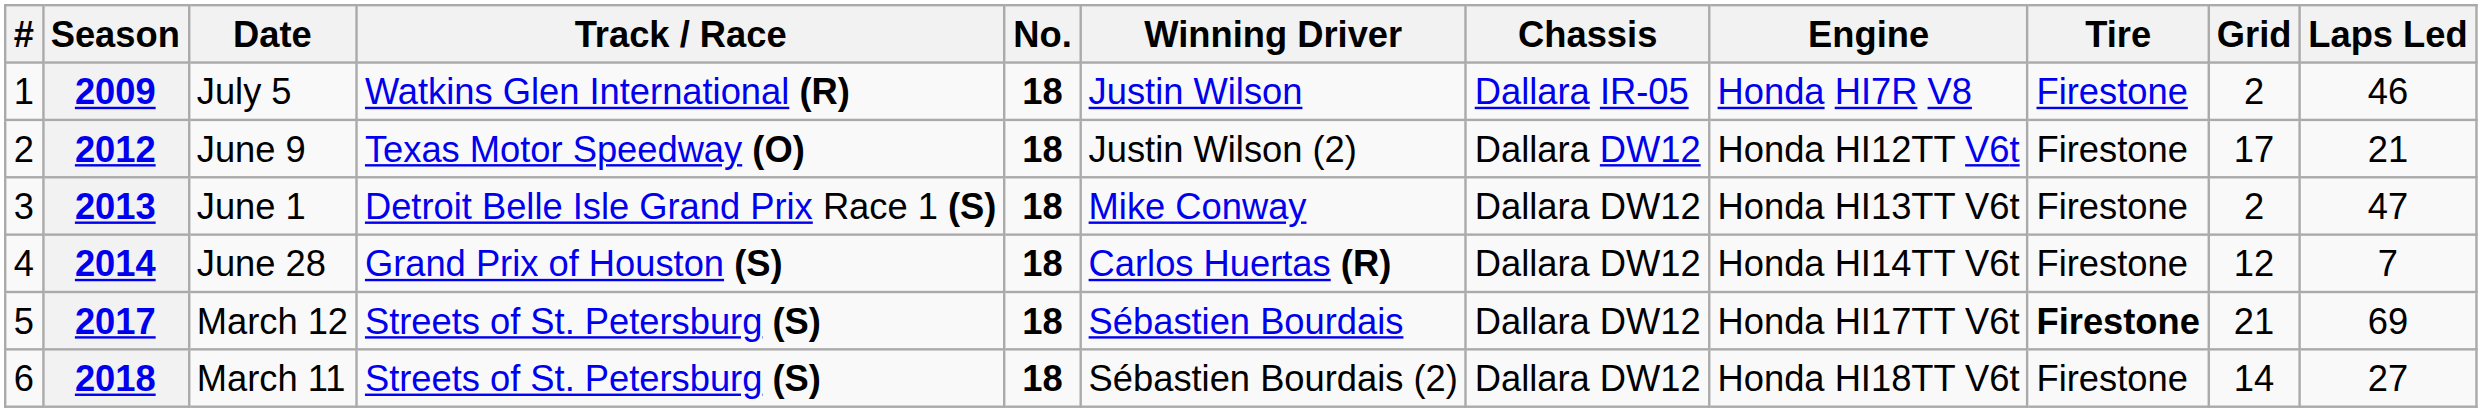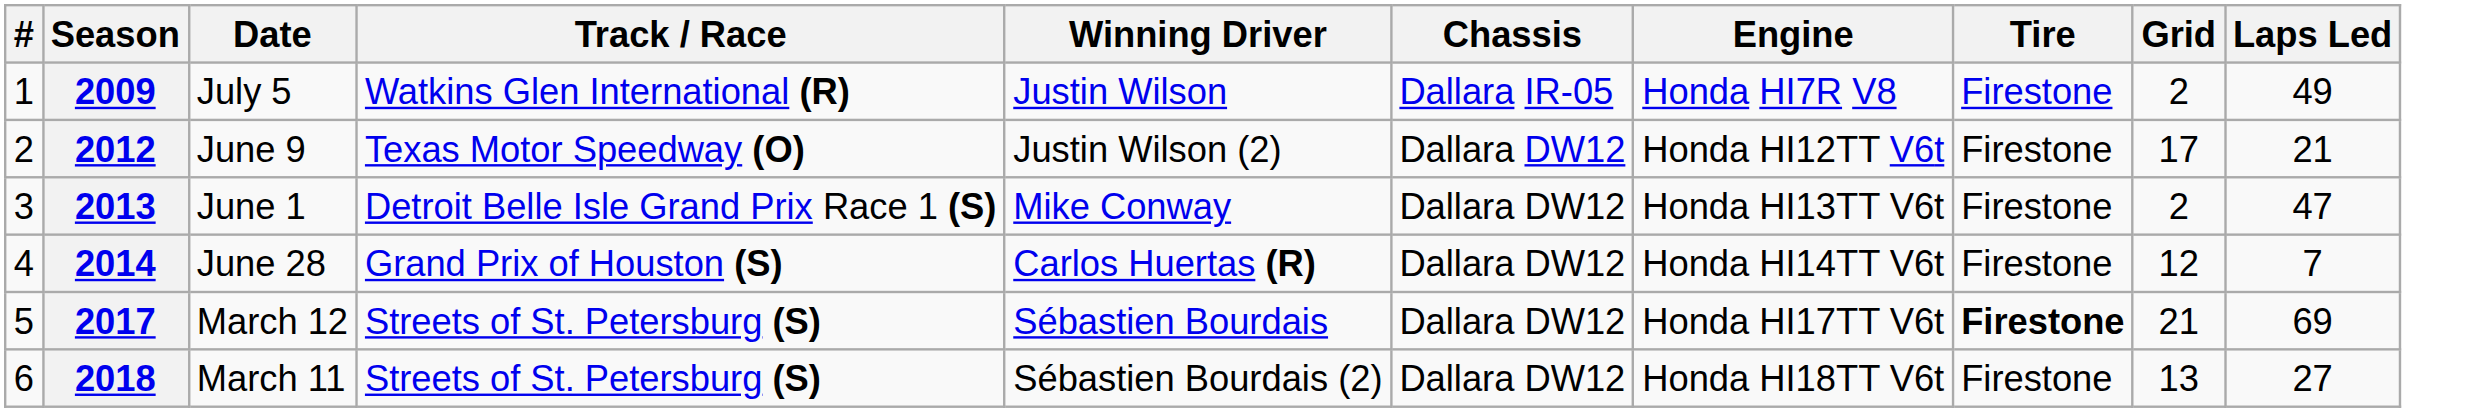 <table class="wikitable" style="font-size:95%;">
 <tr>
 <th>#</th>
 <th>Season</th>
 <th>Date</th>
 <th>Track / Race</th>
-<th>No.</th>
 <th>Winning Driver</th>
 <th>Chassis</th>
 <th>Engine</th>
 <th>Tire</th>
 <th>Grid</th>
 <th>Laps Led</th>
 </tr>
 <tr>
 <td align=center>1</td>
 <th><a href='#'>2009</a></th>
 <td>July 5</td>
 <td><a href='#'>Watkins Glen International</a> <strong>(R)</strong></td>
-<td align=center><strong>18</strong></td>
 <td> <a href='#'>Justin Wilson</a></td>
 <td><a href='#'>Dallara</a> <a href='#'>IR-05</a></td>
 <td><a href='#'>Honda</a> <a href='#'>HI7R</a> <a href='#'>V8</a></td>
 <td><a href='#'>Firestone</a></td>
 <td align=center>2</td>
-<td align=center>46</td>
+<td align=center>49</td>
 </tr>
 <tr>
 <td align=center>2</td>
 <th><a href='#'>2012</a></th>
 <td>June 9</td>
 <td><a href='#'>Texas Motor Speedway</a> <strong>(O)</strong></td>
-<td align=center><strong>18</strong></td>
 <td> Justin Wilson (2)</td>
 <td>Dallara <a href='#'>DW12</a></td>
 <td>Honda HI12TT <a href='#'>V6</a><a href='#'>t</a></td>
 <td>Firestone</td>
 <td align=center>17</td>
 <td align=center>21</td>
 </tr>
 <tr>
 <td align=center>3</td>
 <th><a href='#'>2013</a></th>
 <td>June 1</td>
 <td><a href='#'>Detroit Belle Isle Grand Prix</a> Race 1 <strong>(S)</strong></td>
-<td align=center><strong>18</strong></td>
 <td> <a href='#'>Mike Conway</a></td>
 <td>Dallara DW12</td>
 <td>Honda HI13TT V6t</td>
 <td>Firestone</td>
 <td align=center>2</td>
 <td align=center>47</td>
 </tr>
 <tr>
 <td align=center>4</td>
 <th><a href='#'>2014</a></th>
 <td>June 28</td>
 <td><a href='#'>Grand Prix of Houston</a> <strong>(S)</strong></td>
-<td align="center"><strong>18</strong></td>
 <td> <a href='#'>Carlos Huertas</a> <strong>(R)</strong></td>
 <td>Dallara DW12</td>
 <td>Honda HI14TT V6t</td>
 <td>Firestone</td>
 <td align=center>12</td>
 <td align=center>7</td>
 </tr>
 <tr>
 <td align=center>5</td>
 <th><a href='#'>2017</a></th>
 <td>March 12</td>
 <td><a href='#'>Streets of St. Petersburg</a> <strong>(S)</strong></td>
-<td align="center"><strong>18</strong></td>
 <td align="left"> <a href='#'>Sébastien Bourdais</a></td>
 <td>Dallara DW12</td>
 <td>Honda HI17TT V6t</td>
 <td><strong>Firestone</strong></td>
 <td align=center>21</td>
 <td align=center>69</td>
 </tr>
 <tr>
 <td align=center>6</td>
 <th><a href='#'>2018</a></th>
 <td>March 11</td>
 <td><a href='#'>Streets of St. Petersburg</a> <strong>(S)</strong></td>
-<td align="center"><strong>18</strong></td>
 <td align="left"> Sébastien Bourdais (2)</td>
 <td>Dallara DW12</td>
 <td>Honda HI18TT V6t</td>
 <td>Firestone</td>
-<td align=center>14</td>
+<td align=center>13</td>
 <td align=center>27</td>
 </tr>
 </table>
